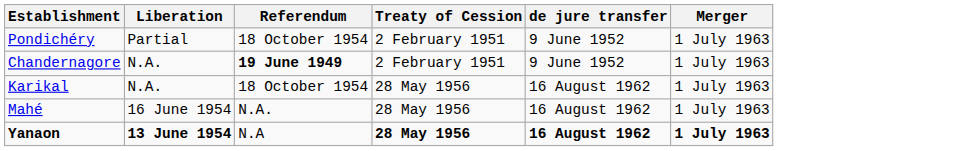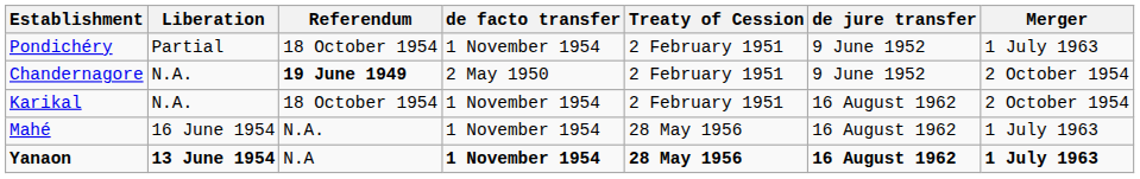 <table class="wikitable">
 <tr>
 <th>Establishment</th>
 <th>Liberation</th>
 <th>Referendum</th>
+<th>de facto transfer</th>
 <th>Treaty of Cession</th>
 <th>de jure transfer</th>
 <th>Merger</th>
 </tr>
 <tr>
 <td><a href='#'>Pondichéry</a></td>
 <td>Partial</td>
 <td>18 October 1954</td>
+<td>1 November 1954</td>
 <td>2 February 1951</td>
 <td>9 June 1952</td>
 <td>1 July 1963<br></td>
 </tr>
 <tr>
 <td><a href='#'>Chandernagore</a></td>
 <td>N.A.</td>
 <td><strong>19 June 1949</strong></td>
+<td>2 May 1950</td>
 <td>2 February 1951</td>
 <td>9 June 1952</td>
-<td>1 July 1963<br></td>
+<td>2 October 1954<br></td>
 </tr>
 <tr>
 <td><a href='#'>Karikal</a></td>
 <td>N.A.</td>
 <td>18 October 1954</td>
-<td>28 May 1956</td>
+<td>1 November 1954</td>
+<td>2 February 1951</td>
 <td>16 August 1962</td>
-<td>1 July 1963<br></td>
+<td>2 October 1954<br></td>
 </tr>
 <tr>
 <td><a href='#'>Mahé</a></td>
 <td>16 June 1954</td>
 <td>N.A.</td>
+<td>1 November 1954</td>
 <td>28 May 1956</td>
 <td>16 August 1962</td>
 <td>1 July 1963<br></td>
 </tr>
 <tr>
 <td><strong>Yanaon</strong></td>
 <td><strong>13 June 1954</strong></td>
 <td>N.A</td>
+<td><strong>1 November 1954</strong></td>
 <td><strong>28 May 1956</strong></td>
 <td><strong>16 August 1962</strong></td>
 <td><strong>1 July 1963</strong><br></td>
 </tr>
 </table>
